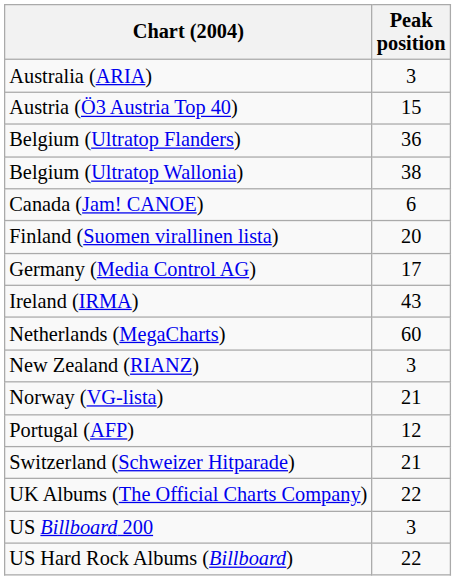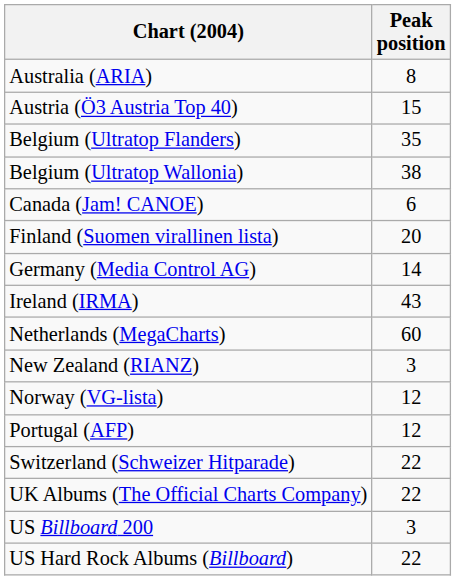 <table class="wikitable sortable">
 <tr>
 <th>Chart (2004)</th>
 <th>Peak<br>position</th>
 </tr>
 <tr>
 <td>Australia (<a href='#'>ARIA</a>)</td>
-<td align="center">3</td>
+<td align="center">8</td>
 </tr>
 <tr>
 <td>Austria (<a href='#'>Ö3 Austria Top 40</a>)</td>
 <td align="center">15</td>
 </tr>
 <tr>
 <td>Belgium (<a href='#'>Ultratop Flanders</a>)</td>
-<td align="center">36</td>
+<td align="center">35</td>
 </tr>
 <tr>
 <td>Belgium (<a href='#'>Ultratop Wallonia</a>)</td>
 <td align="center">38</td>
 </tr>
 <tr>
 <td>Canada (<a href='#'>Jam! CANOE</a>)</td>
 <td align="center">6</td>
 </tr>
 <tr>
 <td>Finland (<a href='#'>Suomen virallinen lista</a>)</td>
 <td align="center">20</td>
 </tr>
 <tr>
 <td>Germany (<a href='#'>Media Control AG</a>)</td>
-<td align="center">17</td>
+<td align="center">14</td>
 </tr>
 <tr>
 <td>Ireland (<a href='#'>IRMA</a>)</td>
 <td align="center">43</td>
 </tr>
 <tr>
 <td>Netherlands (<a href='#'>MegaCharts</a>)</td>
 <td align="center">60</td>
 </tr>
 <tr>
 <td>New Zealand (<a href='#'>RIANZ</a>)</td>
 <td align="center">3</td>
 </tr>
 <tr>
 <td>Norway (<a href='#'>VG-lista</a>)</td>
-<td align="center">21</td>
+<td align="center">12</td>
 </tr>
 <tr>
 <td>Portugal (<a href='#'>AFP</a>)</td>
 <td align="center">12</td>
 </tr>
 <tr>
 <td>Switzerland (<a href='#'>Schweizer Hitparade</a>)</td>
-<td align="center">21</td>
+<td align="center">22</td>
 </tr>
 <tr>
 <td>UK Albums (<a href='#'>The Official Charts Company</a>)</td>
 <td align="center">22</td>
 </tr>
 <tr>
 <td>US <a href='#'><em>Billboard</em> 200</a></td>
 <td align="center">3</td>
 </tr>
 <tr>
 <td>US Hard Rock Albums (<em><a href='#'>Billboard</a></em>)</td>
 <td align="center">22</td>
 </tr>
 </table>
